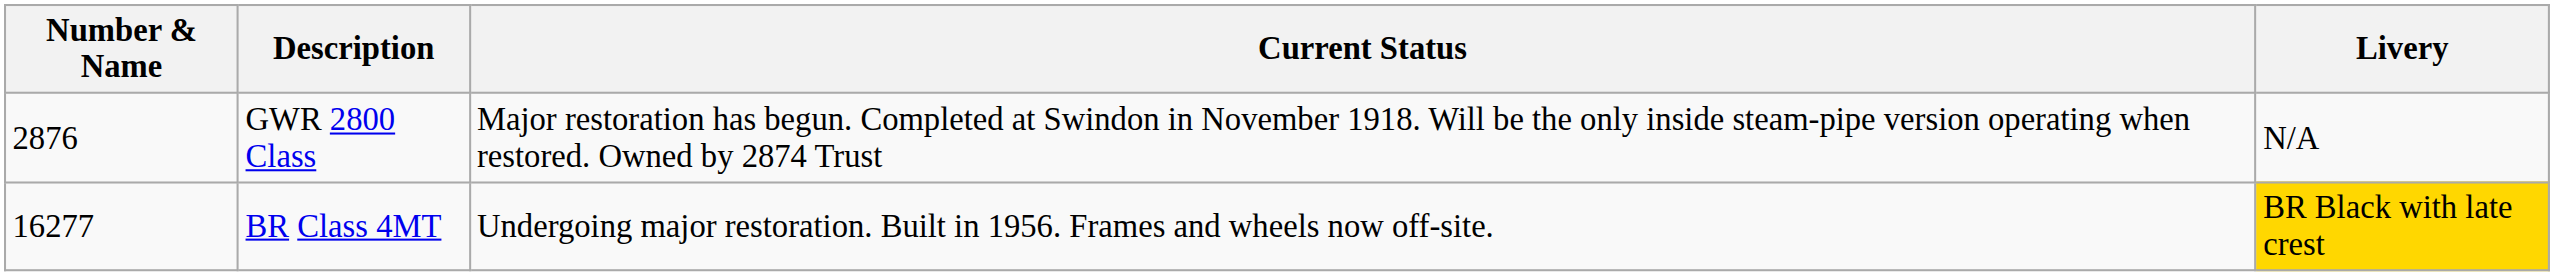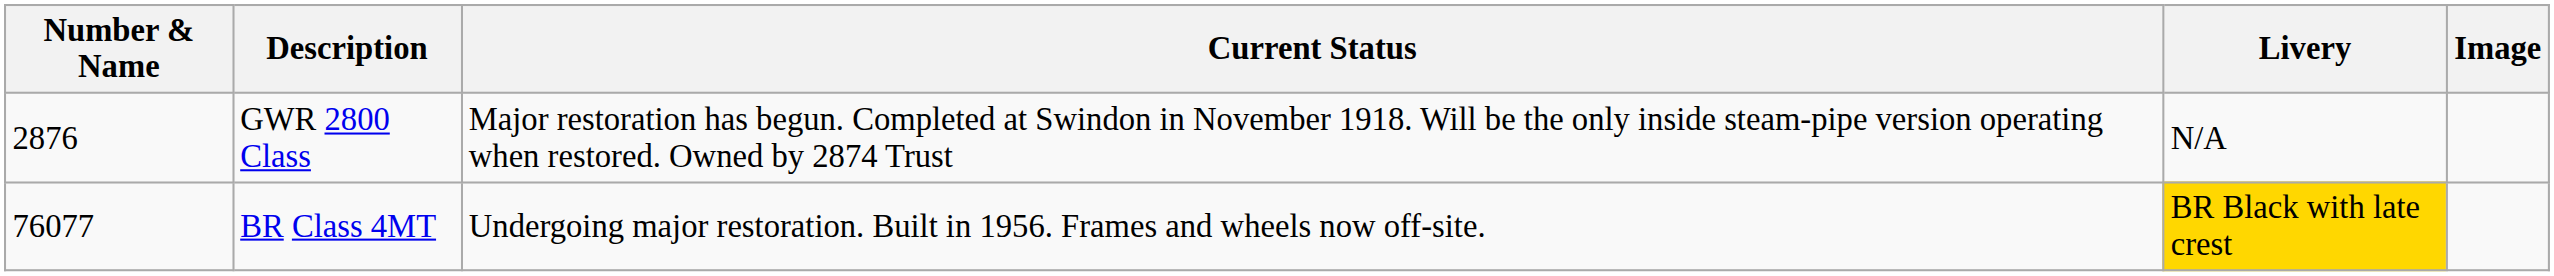 <table class="wikitable">
 <tr>
 <th>Number & Name</th>
 <th>Description</th>
 <th>Current Status</th>
 <th>Livery</th>
+<th>Image</th>
 </tr>
 <tr>
 <td>2876</td>
 <td>GWR  <a href='#'>2800 Class</a></td>
 <td>Major restoration has begun. Completed at Swindon in November 1918. Will be the only inside steam-pipe version operating when restored. Owned by 2874 Trust</td>
 <td>N/A</td>
+<td></td>
 </tr>
 <tr>
-<td>16277</td>
+<td>76077</td>
 <td><a href='#'>BR</a>  <a href='#'>Class 4MT</a></td>
 <td>Undergoing major restoration. Built in 1956. Frames and wheels now off-site.</td>
 <td style="background: gold;">BR Black with late crest</td>
+<td></td>
 </tr>
 </table>
